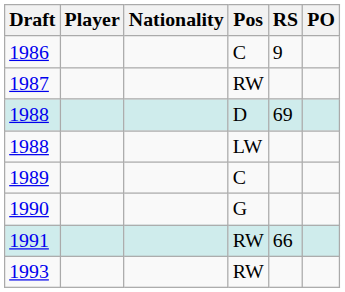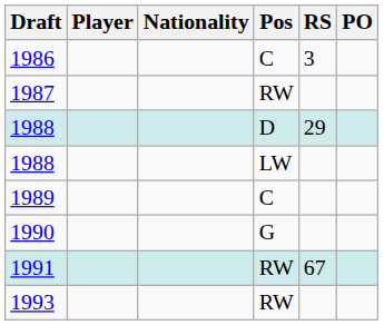 <table class="wikitable sortable">
 <tr>
 <th>Draft</th>
 <th>Player</th>
 <th>Nationality</th>
 <th>Pos</th>
 <th>RS</th>
 <th>PO</th>
 </tr>
 <tr>
 <td><a href='#'>1986</a></td>
 <td></td>
 <td></td>
 <td>C</td>
-<td>9</td>
+<td>3</td>
 <td></td>
 </tr>
 <tr>
 <td><a href='#'>1987</a></td>
 <td></td>
 <td></td>
 <td>RW</td>
 <td></td>
 <td></td>
 </tr>
 <tr bgcolor="#CFECEC">
 <td><a href='#'>1988</a></td>
 <td></td>
 <td></td>
 <td>D</td>
-<td>69</td>
+<td>29</td>
 <td></td>
 </tr>
 <tr>
 <td><a href='#'>1988</a></td>
 <td></td>
 <td></td>
 <td>LW</td>
 <td></td>
 <td></td>
 </tr>
 <tr>
 <td><a href='#'>1989</a></td>
 <td></td>
 <td></td>
 <td>C</td>
 <td></td>
 <td></td>
 </tr>
 <tr>
 <td><a href='#'>1990</a></td>
 <td></td>
 <td></td>
 <td>G</td>
 <td></td>
 <td></td>
 </tr>
 <tr bgcolor="#CFECEC">
 <td><a href='#'>1991</a></td>
 <td></td>
 <td></td>
 <td>RW</td>
-<td>66</td>
+<td>67</td>
 <td></td>
 </tr>
 <tr>
 <td><a href='#'>1993</a></td>
 <td></td>
 <td></td>
 <td>RW</td>
 <td></td>
 <td></td>
 </tr>
 </table>
